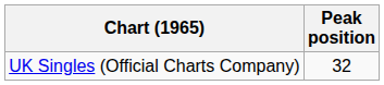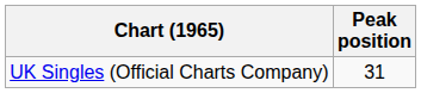 <table class="wikitable">
 <tr>
 <th>Chart (1965)</th>
 <th>Peak<br>position</th>
 </tr>
 <tr>
 <td><a href='#'>UK Singles</a> (Official Charts Company)</td>
-<td align="center">32</td>
+<td align="center">31</td>
 </tr>
 </table>
